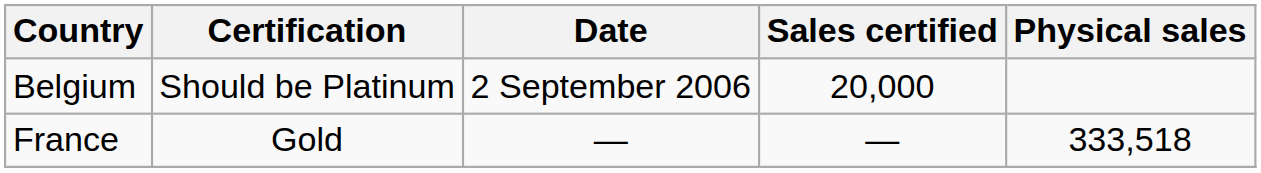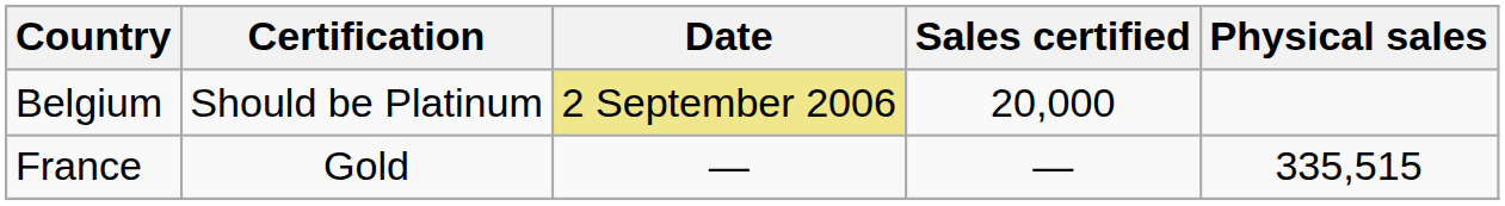 <table class="wikitable sortable">
 <tr>
 <th>Country</th>
 <th>Certification</th>
 <th>Date</th>
 <th>Sales certified</th>
 <th>Physical sales</th>
 </tr>
 <tr>
 <td>Belgium</td>
 <td align="center">Should be Platinum</td>
-<td align="center">2 September 2006</td>
+<td align="center" style="background: khaki;">2 September 2006</td>
 <td align="center">20,000</td>
 <td align="center"></td>
 </tr>
 <tr>
 <td>France</td>
 <td align="center">Gold</td>
 <td align="center">—</td>
 <td align="center">—</td>
-<td align="center">333,518</td>
+<td align="center">335,515</td>
 </tr>
 <tr>
 </tr>
 </table>
